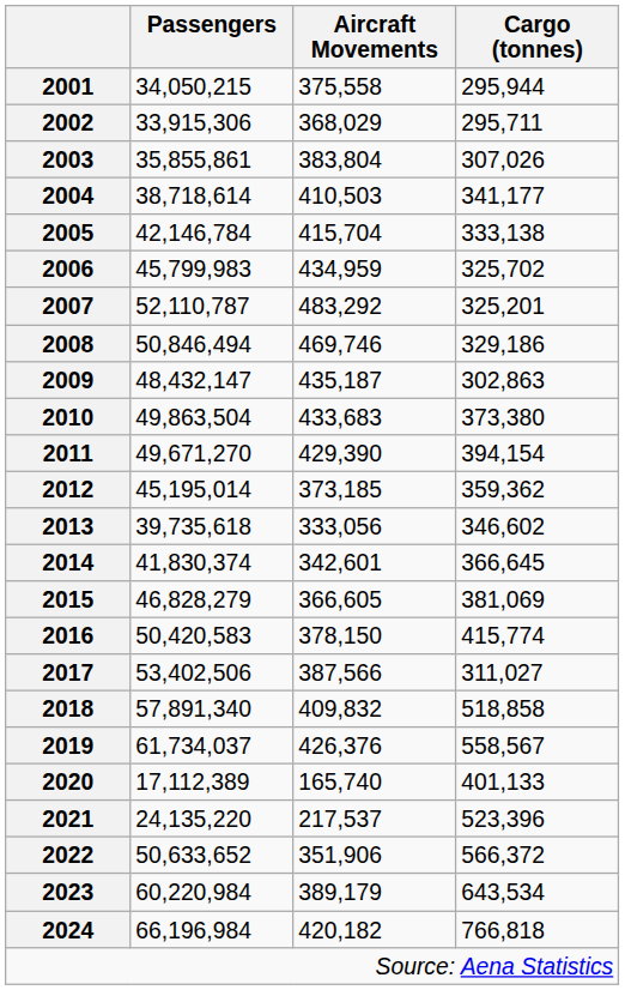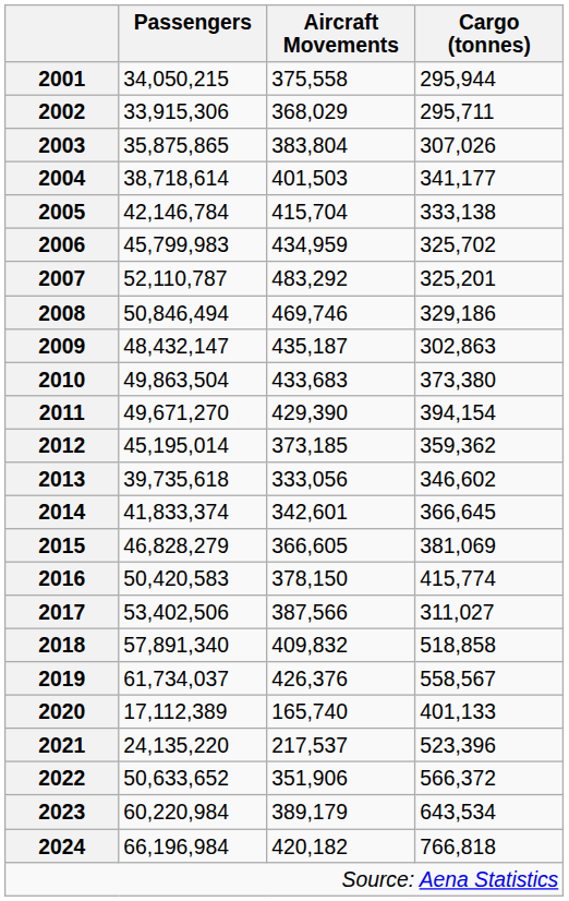 <table class="wikitable" style="font-size: 95%" width= align=>
 <tr valign="top">
 <th style="width:75px"></th>
 <th style="width:100px">Passengers</th>
 <th style="width:100px">Aircraft Movements</th>
 <th style="width:100px">Cargo (tonnes)</th>
 </tr>
 <tr>
 <th>2001</th>
 <td>34,050,215</td>
 <td>375,558</td>
 <td>295,944</td>
 </tr>
 <tr>
 <th>2002</th>
 <td>33,915,306</td>
 <td>368,029</td>
 <td>295,711</td>
 </tr>
 <tr>
 <th>2003</th>
-<td>35,855,861</td>
+<td>35,875,865</td>
 <td>383,804</td>
 <td>307,026</td>
 </tr>
 <tr>
 <th>2004</th>
 <td>38,718,614</td>
-<td>410,503</td>
+<td>401,503</td>
 <td>341,177</td>
 </tr>
 <tr>
 <th>2005</th>
 <td>42,146,784</td>
 <td>415,704</td>
 <td>333,138</td>
 </tr>
 <tr>
 <th>2006</th>
 <td>45,799,983</td>
 <td>434,959</td>
 <td>325,702</td>
 </tr>
 <tr>
 <th>2007</th>
 <td>52,110,787</td>
 <td>483,292</td>
 <td>325,201</td>
 </tr>
 <tr>
 <th>2008</th>
 <td>50,846,494</td>
 <td>469,746</td>
 <td>329,186</td>
 </tr>
 <tr>
 <th>2009</th>
 <td>48,432,147</td>
 <td>435,187</td>
 <td>302,863</td>
 </tr>
 <tr>
 <th>2010</th>
 <td>49,863,504</td>
 <td>433,683</td>
 <td>373,380</td>
 </tr>
 <tr>
 <th>2011</th>
 <td>49,671,270</td>
 <td>429,390</td>
 <td>394,154</td>
 </tr>
 <tr>
 <th>2012</th>
 <td>45,195,014</td>
 <td>373,185</td>
 <td>359,362</td>
 </tr>
 <tr>
 <th>2013</th>
 <td>39,735,618</td>
 <td>333,056</td>
 <td>346,602</td>
 </tr>
 <tr>
 <th>2014</th>
-<td>41,830,374</td>
+<td>41,833,374</td>
 <td>342,601</td>
 <td>366,645</td>
 </tr>
 <tr>
 <th>2015</th>
 <td>46,828,279</td>
 <td>366,605</td>
 <td>381,069</td>
 </tr>
 <tr>
 <th>2016</th>
 <td>50,420,583</td>
 <td>378,150</td>
 <td>415,774</td>
 </tr>
 <tr>
 <th>2017</th>
 <td>53,402,506</td>
 <td>387,566</td>
 <td>311,027</td>
 </tr>
 <tr>
 <th>2018</th>
 <td>57,891,340</td>
 <td>409,832</td>
 <td>518,858</td>
 </tr>
 <tr>
 <th>2019</th>
 <td>61,734,037</td>
 <td>426,376</td>
 <td>558,567</td>
 </tr>
 <tr>
 <th>2020</th>
 <td>17,112,389</td>
 <td>165,740</td>
 <td>401,133</td>
 </tr>
 <tr>
 <th>2021</th>
 <td>24,135,220</td>
 <td>217,537</td>
 <td>523,396</td>
 </tr>
 <tr>
 <th>2022</th>
 <td>50,633,652</td>
 <td>351,906</td>
 <td>566,372</td>
 </tr>
 <tr>
 <th>2023</th>
 <td>60,220,984</td>
 <td>389,179</td>
 <td>643,534</td>
 </tr>
 <tr>
 <th>2024</th>
 <td>66,196,984</td>
 <td>420,182</td>
 <td>766,818</td>
 </tr>
 <tr>
 <td colspan="4" style="text-align:right;"><em>Source: <a href='#'>Aena Statistics</a></em></td>
 </tr>
 </table>
